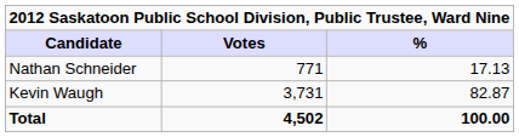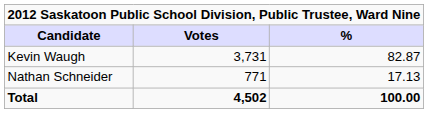 <table class="wikitable sortable">
 <tr>
 <td colspan="3" style="text-align:center;"><strong>2012 Saskatoon Public School Division, Public Trustee, Ward Nine</strong></td>
 </tr>
 <tr>
 <th style="background:#ddf; width:150px;">Candidate</th>
 <th style="background:#ddf;">Votes</th>
 <th style="background:#ddf;">%</th>
 </tr>
 <tr>
+<td>Kevin Waugh</td>
+<td align=right>3,731</td>
+<td align=right>82.87</td>
+</tr>
+<tr>
 <td>Nathan Schneider</td>
 <td align=right>771</td>
 <td align=right>17.13</td>
-</tr>
-<tr>
-<td>Kevin Waugh</td>
-<td align=right>3,731</td>
-<td align=right>82.87</td>
 </tr>
 <tr>
 <td><strong>Total</strong></td>
 <td align=right><strong>4,502</strong></td>
 <td align=right><strong>100.00</strong></td>
 </tr>
 </table>
